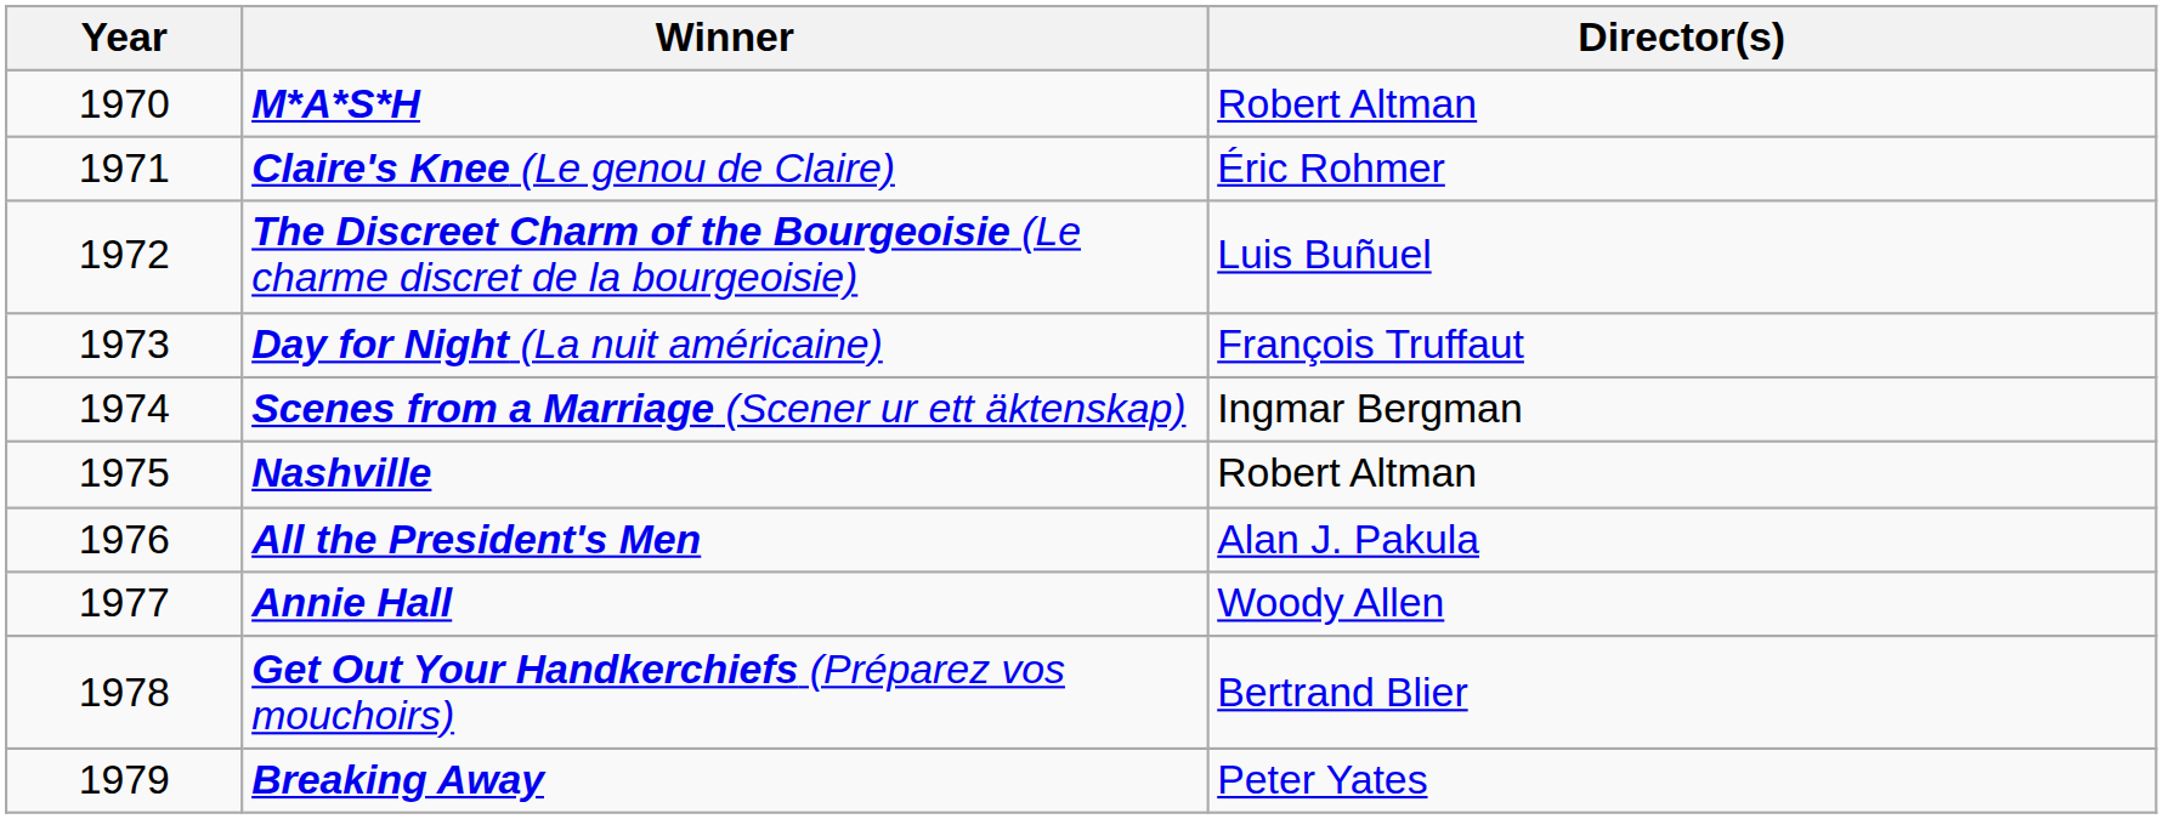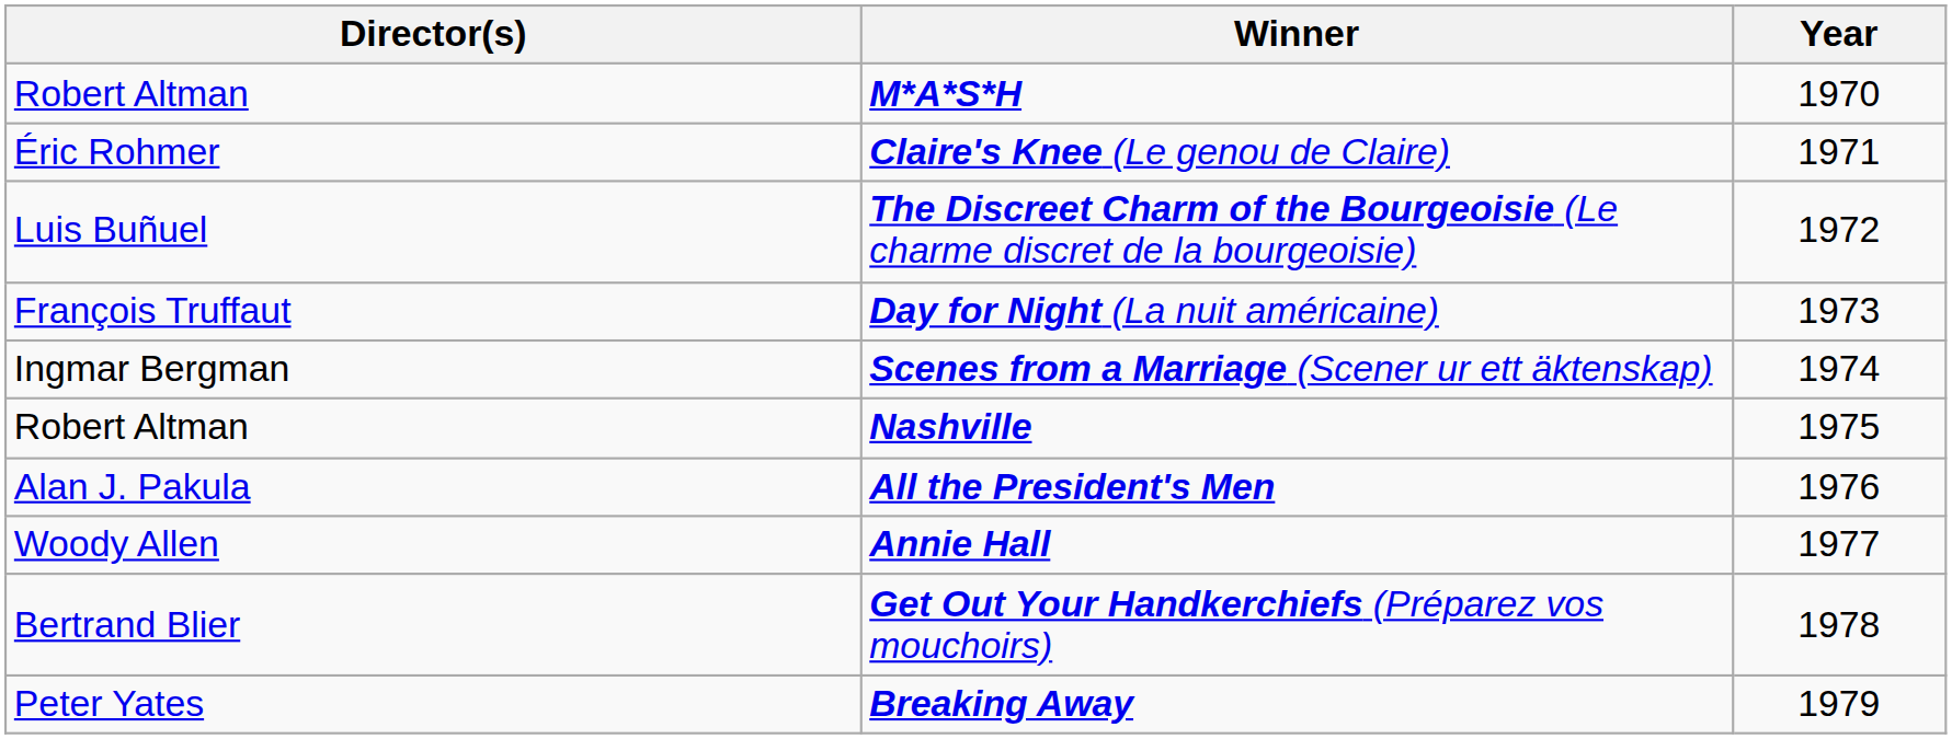 <table class="wikitable" width="95%" cellpadding="5">
 <tr>
+<th width="450"><strong>Director(s)</strong></th>
+<th width="450"><strong>Winner</strong></th>
 <th width="100"><strong>Year</strong></th>
-<th width="450"><strong>Winner</strong></th>
-<th width="450"><strong>Director(s)</strong></th>
 </tr>
 <tr>
+<td><a href='#'>Robert Altman</a></td>
+<td><strong><em><a href='#'>M*A*S*H</a></em></strong></td>
 <td style="text-align:center;">1970</td>
-<td><strong><em><a href='#'>M*A*S*H</a></em></strong></td>
-<td><a href='#'>Robert Altman</a></td>
 </tr>
 <tr>
+<td><a href='#'>Éric Rohmer</a></td>
+<td><em><a href='#'><strong>Claire's Knee</strong> (Le genou de Claire)</a></em></td>
 <td style="text-align:center;">1971</td>
-<td><em><a href='#'><strong>Claire's Knee</strong> (Le genou de Claire)</a></em></td>
-<td><a href='#'>Éric Rohmer</a></td>
 </tr>
 <tr>
+<td><a href='#'>Luis Buñuel</a></td>
+<td><em><a href='#'><strong>The Discreet Charm of the Bourgeoisie</strong> (Le charme discret de la bourgeoisie)</a></em></td>
 <td style="text-align:center;">1972</td>
-<td><em><a href='#'><strong>The Discreet Charm of the Bourgeoisie</strong> (Le charme discret de la bourgeoisie)</a></em></td>
-<td><a href='#'>Luis Buñuel</a></td>
 </tr>
 <tr>
+<td><a href='#'>François Truffaut</a></td>
+<td><em><a href='#'><strong>Day for Night</strong> (La nuit américaine)</a></em></td>
 <td style="text-align:center;">1973</td>
-<td><em><a href='#'><strong>Day for Night</strong> (La nuit américaine)</a></em></td>
-<td><a href='#'>François Truffaut</a></td>
 </tr>
 <tr>
+<td>Ingmar Bergman</td>
+<td><em><a href='#'><strong>Scenes from a Marriage</strong> (Scener ur ett äktenskap)</a></em></td>
 <td style="text-align:center;">1974</td>
-<td><em><a href='#'><strong>Scenes from a Marriage</strong> (Scener ur ett äktenskap)</a></em></td>
-<td>Ingmar Bergman</td>
 </tr>
 <tr>
+<td>Robert Altman</td>
+<td><strong><em><a href='#'>Nashville</a></em></strong></td>
 <td style="text-align:center;">1975</td>
-<td><strong><em><a href='#'>Nashville</a></em></strong></td>
-<td>Robert Altman</td>
 </tr>
 <tr>
+<td><a href='#'>Alan J. Pakula</a></td>
+<td><strong><em><a href='#'>All the President's Men</a></em></strong></td>
 <td style="text-align:center;">1976</td>
-<td><strong><em><a href='#'>All the President's Men</a></em></strong></td>
-<td><a href='#'>Alan J. Pakula</a></td>
 </tr>
 <tr>
+<td><a href='#'>Woody Allen</a></td>
+<td><strong><em><a href='#'>Annie Hall</a></em></strong></td>
 <td style="text-align:center;">1977</td>
-<td><strong><em><a href='#'>Annie Hall</a></em></strong></td>
-<td><a href='#'>Woody Allen</a></td>
 </tr>
 <tr>
+<td><a href='#'>Bertrand Blier</a></td>
+<td><em><a href='#'><strong>Get Out Your Handkerchiefs</strong> (Préparez vos mouchoirs)</a></em></td>
 <td style="text-align:center;">1978</td>
-<td><em><a href='#'><strong>Get Out Your Handkerchiefs</strong> (Préparez vos mouchoirs)</a></em></td>
-<td><a href='#'>Bertrand Blier</a></td>
 </tr>
 <tr>
+<td><a href='#'>Peter Yates</a></td>
+<td><strong><em><a href='#'>Breaking Away</a></em></strong></td>
 <td style="text-align:center;">1979</td>
-<td><strong><em><a href='#'>Breaking Away</a></em></strong></td>
-<td><a href='#'>Peter Yates</a></td>
 </tr>
 </table>
